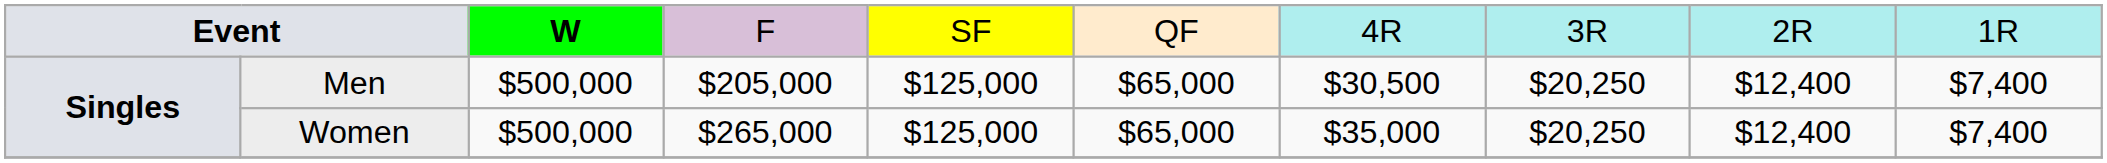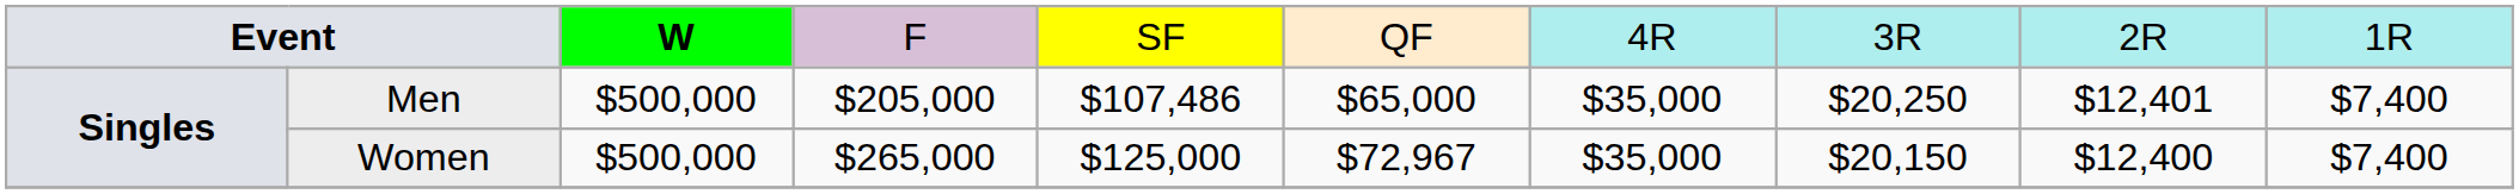 <table class=wikitable style=font-size:90%;text-align:center>
 <tr>
 <td width=200 colspan=2 bgcolor=#dfe2e9><strong>Event</strong></td>
 <td width=80 bgcolor=lime><strong>W</strong></td>
 <td width=85 bgcolor=#D8BFD8>F</td>
 <td width=85 bgcolor=#FFFF00>SF</td>
 <td width=85 bgcolor=#ffebcd>QF</td>
 <td width=85 bgcolor=#afeeee>4R</td>
 <td width=85 bgcolor=#afeeee>3R</td>
 <td width=85 bgcolor=#afeeee>2R</td>
 <td width=85 bgcolor=#afeeee>1R</td>
 </tr>
 <tr>
 <td rowspan=2 bgcolor=#dfe2e9><strong>Singles</strong> </td>
 <td bgcolor=#EDEDED>Men</td>
 <td>$500,000</td>
 <td>$205,000</td>
-<td>$125,000</td>
+<td>$107,486</td>
 <td>$65,000</td>
-<td>$30,500</td>
+<td>$35,000</td>
 <td>$20,250</td>
-<td>$12,400</td>
+<td>$12,401</td>
 <td>$7,400</td>
 </tr>
 <tr>
 <td bgcolor=#EDEDED>Women</td>
 <td>$500,000</td>
 <td>$265,000</td>
 <td>$125,000</td>
-<td>$65,000</td>
+<td>$72,967</td>
 <td>$35,000</td>
-<td>$20,250</td>
+<td>$20,150</td>
 <td>$12,400</td>
 <td>$7,400</td>
 </tr>
 <tr>
 </tr>
 </table>
